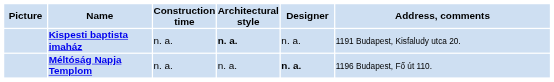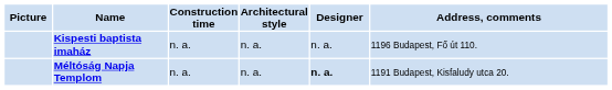 <table width="100%">
 <tr>
 <th bgcolor="#CEDFF2" width="8%">Picture</th>
 <th bgcolor="#CEDFF2" width="20%">Name</th>
 <th bgcolor="#CEDFF2" width="10%">Construction time</th>
 <th bgcolor="#CEDFF2" width="10%">Architectural style</th>
 <th bgcolor="#CEDFF2" width="10%">Designer</th>
 <th bgcolor="#CEDFF2" width="42%">Address, comments</th>
 </tr>
 <tr>
 <td bgcolor="#CEDFF2"></td>
 <td bgcolor="#CEDFF2"><strong><a href='#'>Kispesti baptista imaház</a></strong></td>
 <td bgcolor="#CEDFF2">n. a.</td>
-<td bgcolor="#CEDFF2"><strong>n. a.</strong></td>
 <td bgcolor="#CEDFF2">n. a.</td>
-<td bgcolor="#CEDFF2"><small>1191 Budapest, Kisfaludy utca 20. </small></td>
+<td bgcolor="#CEDFF2">n. a.</td>
+<td bgcolor="#CEDFF2"><small>1196 Budapest, Fő út 110. </small></td>
 </tr>
 <tr>
 <td bgcolor="#CEDFF2"></td>
 <td bgcolor="#CEDFF2"><strong><a href='#'>Méltóság Napja Templom</a></strong></td>
 <td bgcolor="#CEDFF2">n. a.</td>
 <td bgcolor="#CEDFF2">n. a.</td>
 <td bgcolor="#CEDFF2"><strong>n. a.</strong></td>
-<td bgcolor="#CEDFF2"><small>1196 Budapest, Fő út 110. </small></td>
+<td bgcolor="#CEDFF2"><small>1191 Budapest, Kisfaludy utca 20. </small></td>
 </tr>
 </table>
